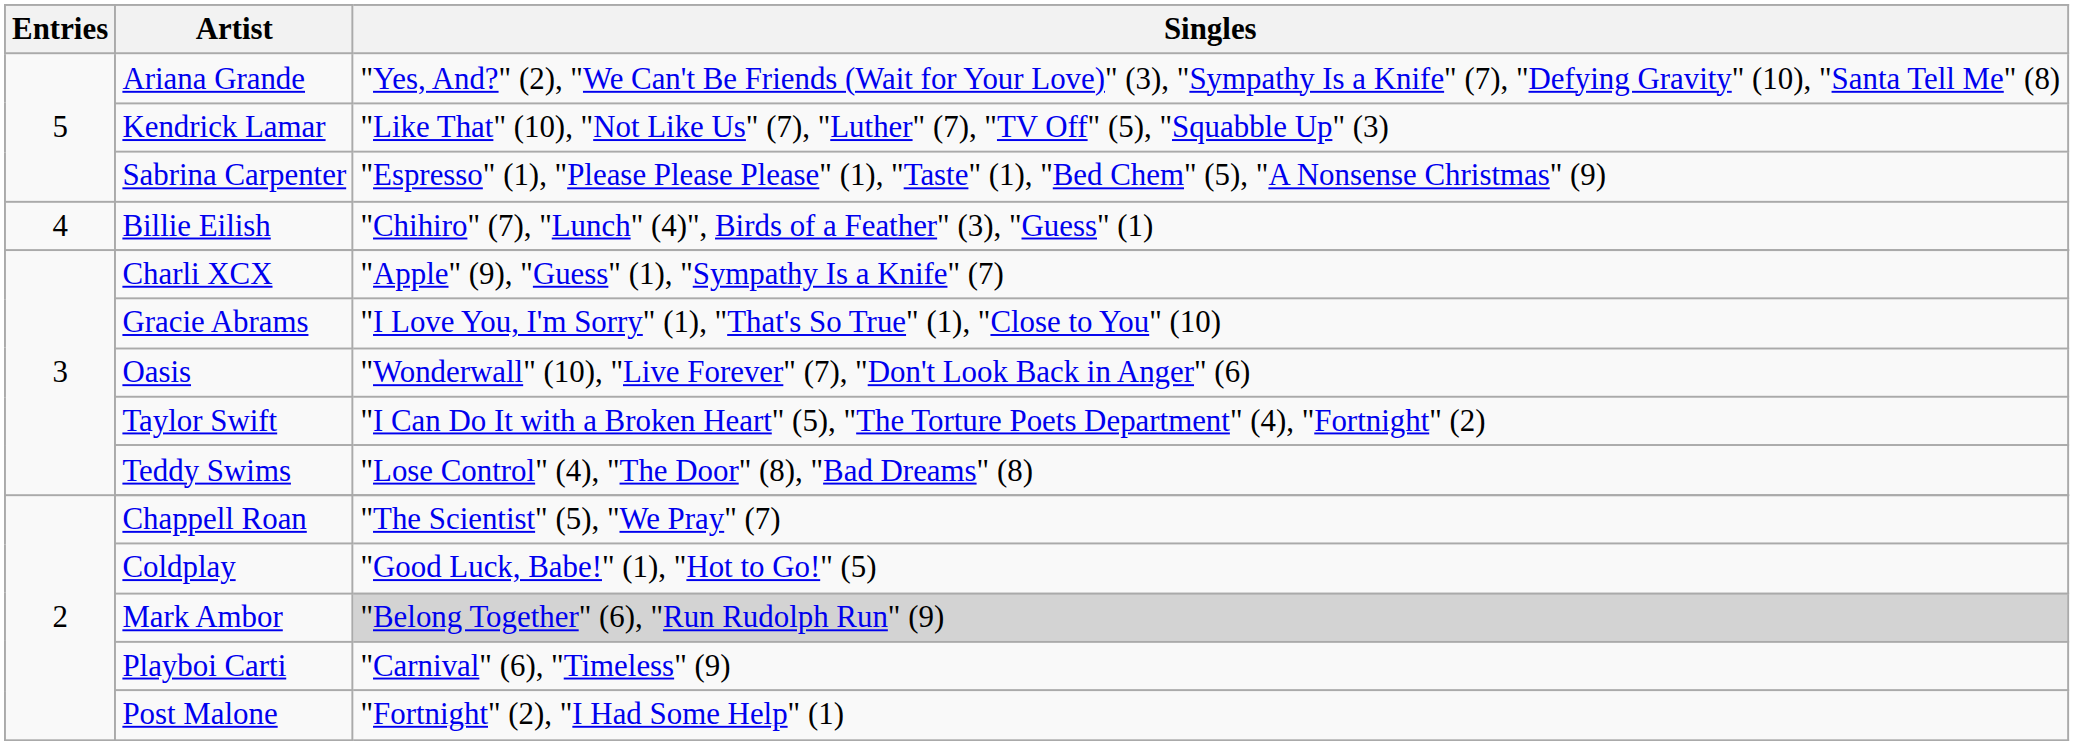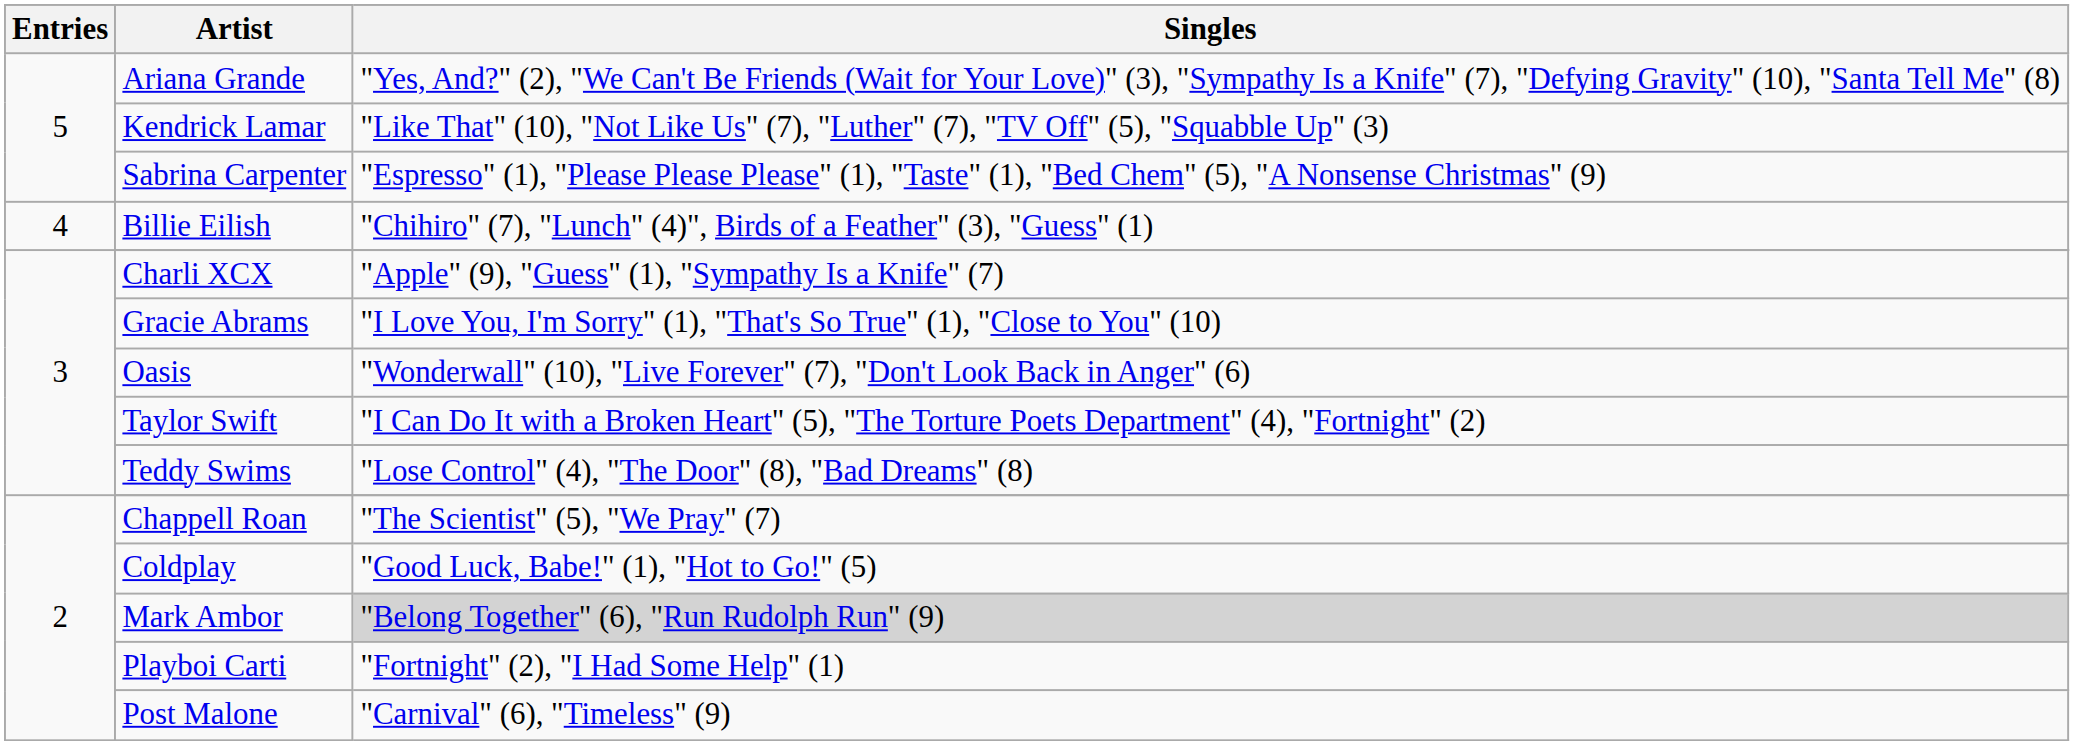 <table class="wikitable sortable">
 <tr>
 <th>Entries</th>
 <th>Artist</th>
 <th>Singles</th>
 </tr>
 <tr>
 <td style="text-align: center;" rowspan="3">5</td>
 <td><a href='#'>Ariana Grande</a></td>
 <td>"<a href='#'>Yes, And?</a>" (2), "<a href='#'>We Can't Be Friends (Wait for Your Love)</a>" (3), "<a href='#'>Sympathy Is a Knife</a>" (7), "<a href='#'>Defying Gravity</a>" (10), "<a href='#'>Santa Tell Me</a>" (8)</td>
 </tr>
 <tr>
 <td><a href='#'>Kendrick Lamar</a></td>
 <td>"<a href='#'>Like That</a>" (10), "<a href='#'>Not Like Us</a>" (7), "<a href='#'>Luther</a>" (7), "<a href='#'>TV Off</a>" (5), "<a href='#'>Squabble Up</a>" (3)</td>
 </tr>
 <tr>
 <td><a href='#'>Sabrina Carpenter</a></td>
 <td>"<a href='#'>Espresso</a>" (1), "<a href='#'>Please Please Please</a>" (1), "<a href='#'>Taste</a>" (1), "<a href='#'>Bed Chem</a>" (5), "<a href='#'>A Nonsense Christmas</a>" (9)</td>
 </tr>
 <tr>
 <td style="text-align: center;">4</td>
 <td><a href='#'>Billie Eilish</a></td>
 <td>"<a href='#'>Chihiro</a>" (7), "<a href='#'>Lunch</a>" (4)", <a href='#'>Birds of a Feather</a>" (3), "<a href='#'>Guess</a>" (1)</td>
 </tr>
 <tr>
 <td style="text-align: center;" rowspan="6">3</td>
 </tr>
 <tr>
 <td><a href='#'>Charli XCX</a></td>
 <td>"<a href='#'>Apple</a>" (9), "<a href='#'>Guess</a>" (1), "<a href='#'>Sympathy Is a Knife</a>" (7)</td>
 </tr>
 <tr>
 <td><a href='#'>Gracie Abrams</a></td>
 <td>"<a href='#'>I Love You, I'm Sorry</a>" (1), "<a href='#'>That's So True</a>" (1), "<a href='#'>Close to You</a>" (10)</td>
 </tr>
 <tr>
 <td><a href='#'>Oasis</a></td>
 <td>"<a href='#'>Wonderwall</a>" (10), "<a href='#'>Live Forever</a>" (7), "<a href='#'>Don't Look Back in Anger</a>" (6)</td>
 </tr>
 <tr>
 <td><a href='#'>Taylor Swift</a></td>
 <td>"<a href='#'>I Can Do It with a Broken Heart</a>" (5), "<a href='#'>The Torture Poets Department</a>" (4), "<a href='#'>Fortnight</a>" (2)</td>
 </tr>
 <tr>
 <td><a href='#'>Teddy Swims</a></td>
 <td>"<a href='#'>Lose Control</a>" (4), "<a href='#'>The Door</a>" (8), "<a href='#'>Bad Dreams</a>" (8)</td>
 </tr>
 <tr>
 <td style="text-align: center;" rowspan="6">2</td>
 </tr>
 <tr>
 <td><a href='#'>Chappell Roan</a></td>
 <td>"<a href='#'>The Scientist</a>" (5), "<a href='#'>We Pray</a>" (7)</td>
 </tr>
 <tr>
 <td><a href='#'>Coldplay</a></td>
 <td>"<a href='#'>Good Luck, Babe!</a>" (1), "<a href='#'>Hot to Go!</a>" (5)</td>
 </tr>
 <tr>
 <td><a href='#'>Mark Ambor</a></td>
 <td style="background: lightgrey;">"<a href='#'>Belong Together</a>" (6), "<a href='#'>Run Rudolph Run</a>" (9)</td>
 </tr>
 <tr>
 <td><a href='#'>Playboi Carti</a></td>
-<td>"<a href='#'>Carnival</a>" (6), "<a href='#'>Timeless</a>" (9)</td>
+<td>"<a href='#'>Fortnight</a>" (2), "<a href='#'>I Had Some Help</a>" (1)</td>
 </tr>
 <tr>
 <td><a href='#'>Post Malone</a></td>
-<td>"<a href='#'>Fortnight</a>" (2), "<a href='#'>I Had Some Help</a>" (1)</td>
+<td>"<a href='#'>Carnival</a>" (6), "<a href='#'>Timeless</a>" (9)</td>
 </tr>
 </table>
